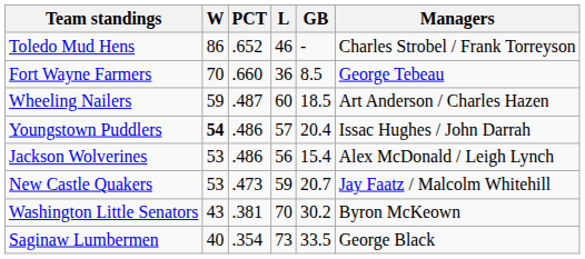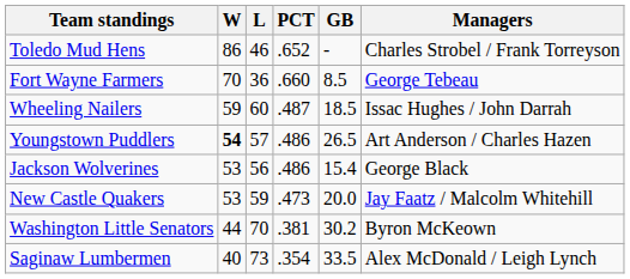 <table class="wikitable">
 <tr>
 <th>Team standings</th>
 <th>W</th>
+<th>L</th>
 <th>PCT</th>
-<th>L</th>
 <th>GB</th>
 <th>Managers</th>
 </tr>
 <tr>
 <td><a href='#'>Toledo Mud Hens</a></td>
 <td>86</td>
+<td>46</td>
 <td>.652</td>
-<td>46</td>
 <td>-</td>
 <td>Charles Strobel / Frank Torreyson</td>
 </tr>
 <tr>
 <td><a href='#'>Fort Wayne Farmers</a></td>
 <td>70</td>
+<td>36</td>
 <td>.660</td>
-<td>36</td>
 <td>8.5</td>
 <td><a href='#'>George Tebeau</a></td>
 </tr>
 <tr>
 <td><a href='#'>Wheeling Nailers</a></td>
 <td>59</td>
+<td>60</td>
 <td>.487</td>
-<td>60</td>
 <td>18.5</td>
-<td>Art Anderson / Charles Hazen</td>
+<td>Issac Hughes / John Darrah</td>
 </tr>
 <tr>
 <td><a href='#'>Youngstown Puddlers</a></td>
 <td><strong>54</strong></td>
+<td>57</td>
 <td>.486</td>
-<td>57</td>
-<td>20.4</td>
-<td>Issac Hughes / John Darrah</td>
+<td>26.5</td>
+<td>Art Anderson / Charles Hazen</td>
 </tr>
 <tr>
 <td><a href='#'>Jackson Wolverines</a></td>
 <td>53</td>
+<td>56</td>
 <td>.486</td>
-<td>56</td>
 <td>15.4</td>
-<td>Alex McDonald / Leigh Lynch</td>
+<td>George Black</td>
 </tr>
 <tr>
 <td><a href='#'>New Castle Quakers</a></td>
 <td>53</td>
+<td>59</td>
 <td>.473</td>
-<td>59</td>
-<td>20.7</td>
+<td>20.0</td>
 <td><a href='#'>Jay Faatz</a> / Malcolm Whitehill</td>
 </tr>
 <tr>
 <td><a href='#'>Washington Little Senators</a></td>
-<td>43</td>
+<td>44</td>
+<td>70</td>
 <td>.381</td>
-<td>70</td>
 <td>30.2</td>
 <td>Byron McKeown</td>
 </tr>
 <tr>
 <td><a href='#'>Saginaw Lumbermen</a></td>
 <td>40</td>
+<td>73</td>
 <td>.354</td>
-<td>73</td>
 <td>33.5</td>
-<td>George Black</td>
+<td>Alex McDonald / Leigh Lynch</td>
 </tr>
 </table>
